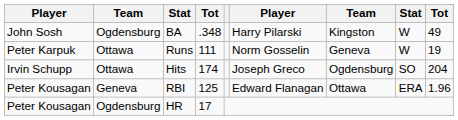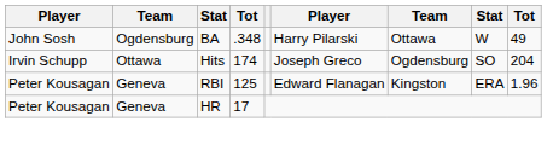 <table class="wikitable">
 <tr>
 <th>Player</th>
 <th>Team</th>
 <th>Stat</th>
 <th>Tot</th>
 <th></th>
 <th>Player</th>
 <th>Team</th>
 <th>Stat</th>
 <th>Tot</th>
 </tr>
 <tr>
 <td>John Sosh</td>
 <td>Ogdensburg</td>
 <td>BA</td>
 <td>.348</td>
 <td></td>
 <td>Harry Pilarski</td>
-<td>Kingston</td>
+<td>Ottawa</td>
 <td>W</td>
 <td>49</td>
-</tr>
-<tr>
-<td>Peter Karpuk</td>
-<td>Ottawa</td>
-<td>Runs</td>
-<td>111</td>
-<td></td>
-<td>Norm Gosselin</td>
-<td>Geneva</td>
-<td>W</td>
-<td>19</td>
 </tr>
 <tr>
 <td>Irvin Schupp</td>
 <td>Ottawa</td>
 <td>Hits</td>
 <td>174</td>
 <td></td>
 <td>Joseph Greco</td>
 <td>Ogdensburg</td>
 <td>SO</td>
 <td>204</td>
 </tr>
 <tr>
 <td>Peter Kousagan</td>
 <td>Geneva</td>
 <td>RBI</td>
 <td>125</td>
 <td></td>
 <td>Edward Flanagan</td>
-<td>Ottawa</td>
+<td>Kingston</td>
 <td>ERA</td>
 <td>1.96</td>
 </tr>
 <tr>
 <td>Peter Kousagan</td>
-<td>Ogdensburg</td>
+<td>Geneva</td>
 <td>HR</td>
 <td>17</td>
 </tr>
 </table>
